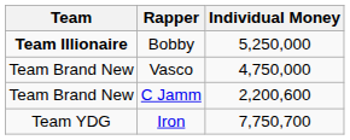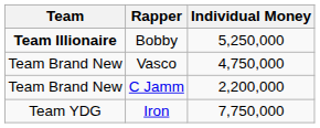 <table class="wikitable" style="text-align:center" border="2">
 <tr>
 <th>Team</th>
 <th>Rapper</th>
 <th>Individual Money</th>
 </tr>
 <tr>
 <td><strong>Team Illionaire</strong></td>
 <td>Bobby</td>
 <td>5,250,000</td>
 </tr>
 <tr>
 <td>Team Brand New</td>
 <td>Vasco</td>
 <td>4,750,000</td>
 </tr>
 <tr>
 <td>Team Brand New</td>
 <td><a href='#'>C Jamm</a></td>
-<td>2,200,600</td>
+<td>2,200,000</td>
 </tr>
 <tr>
 <td>Team YDG</td>
 <td><a href='#'>Iron</a></td>
-<td>7,750,700</td>
+<td>7,750,000</td>
 </tr>
 </table>
